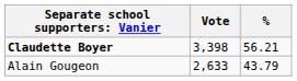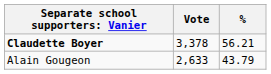 <table class="wikitable">
 <tr>
 <th bgcolor="#DDDDFF" width="200px">Separate school supporters: <a href='#'>Vanier</a></th>
 <th bgcolor="#DDDDFF" width="50px">Vote</th>
 <th bgcolor="#DDDDFF" width="50px">%</th>
 </tr>
 <tr>
 <td><strong>Claudette Boyer</strong></td>
-<td>3,398</td>
+<td>3,378</td>
 <td>56.21</td>
 </tr>
 <tr>
 <td>Alain Gougeon</td>
 <td>2,633</td>
 <td>43.79</td>
 </tr>
 </table>
